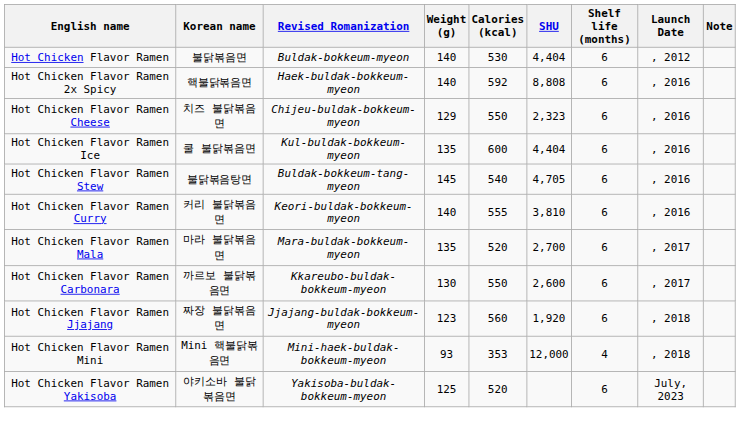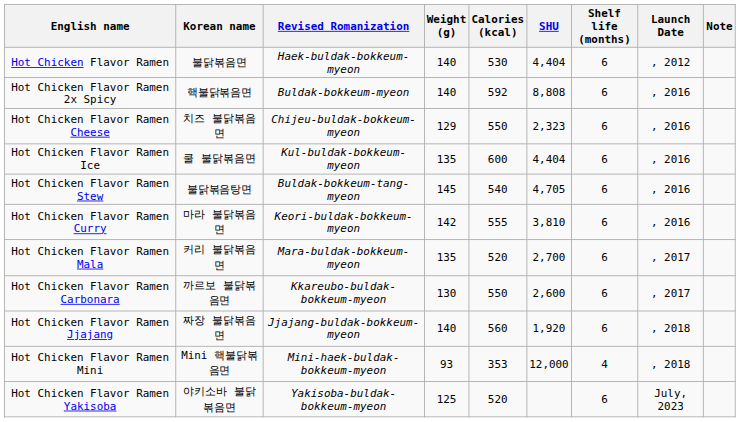 <table class="wikitable sortable mw-collapsible" style="text-align:center">
 <tr>
 <th>English name</th>
 <th>Korean name</th>
 <th><a href='#'>Revised Romanization</a></th>
 <th>Weight<br>(g)</th>
 <th>Calories<br>(kcal)</th>
 <th><a href='#'>SHU</a></th>
 <th>Shelf life<br>(months)</th>
 <th>Launch Date</th>
 <th>Note</th>
 </tr>
 <tr>
 <td><a href='#'>Hot Chicken</a> Flavor Ramen</td>
 <td>불닭볶음면</td>
-<td><em>Buldak-bokkeum-myeon</em></td>
+<td><em>Haek-buldak-bokkeum-myeon</em></td>
 <td>140</td>
 <td>530</td>
 <td>4,404</td>
 <td>6</td>
 <td>, 2012</td>
 <td></td>
 </tr>
 <tr>
 <td>Hot Chicken Flavor Ramen 2x Spicy</td>
 <td>핵불닭볶음면</td>
-<td><em>Haek-buldak-bokkeum-myeon</em></td>
+<td><em>Buldak-bokkeum-myeon</em></td>
 <td>140</td>
 <td>592</td>
 <td>8,808</td>
 <td>6</td>
 <td>, 2016</td>
 <td></td>
 </tr>
 <tr>
 <td>Hot Chicken Flavor Ramen <a href='#'>Cheese</a></td>
 <td>치즈 불닭볶음면</td>
 <td><em>Chijeu-buldak-bokkeum-myeon</em></td>
 <td>129</td>
 <td>550</td>
 <td>2,323</td>
 <td>6</td>
 <td>, 2016</td>
 <td></td>
 </tr>
 <tr>
 <td>Hot Chicken Flavor Ramen Ice</td>
 <td>쿨 불닭볶음면</td>
 <td><em>Kul-buldak-bokkeum-myeon</em></td>
 <td>135</td>
 <td>600</td>
 <td>4,404</td>
 <td>6</td>
 <td>, 2016</td>
 <td></td>
 </tr>
 <tr>
 <td>Hot Chicken Flavor Ramen <a href='#'>Stew</a></td>
 <td>불닭볶음탕면</td>
 <td><em>Buldak-bokkeum-tang-myeon</em></td>
 <td>145</td>
 <td>540</td>
 <td>4,705</td>
 <td>6</td>
 <td>, 2016</td>
 <td></td>
 </tr>
 <tr>
 <td>Hot Chicken Flavor Ramen <a href='#'>Curry</a></td>
-<td>커리 불닭볶음면</td>
+<td>마라 불닭볶음면</td>
 <td><em>Keori-buldak-bokkeum-myeon</em></td>
-<td>140</td>
+<td>142</td>
 <td>555</td>
 <td>3,810</td>
 <td>6</td>
 <td>, 2016</td>
 <td></td>
 </tr>
 <tr>
 <td>Hot Chicken Flavor Ramen <a href='#'>Mala</a></td>
-<td>마라 불닭볶음면</td>
+<td>커리 불닭볶음면</td>
 <td><em>Mara-buldak-bokkeum-myeon</em></td>
 <td>135</td>
 <td>520</td>
 <td>2,700</td>
 <td>6</td>
 <td>, 2017</td>
 <td></td>
 </tr>
 <tr>
 <td>Hot Chicken Flavor Ramen <a href='#'>Carbonara</a></td>
 <td>까르보 불닭볶음면</td>
 <td><em>Kkareubo-buldak-bokkeum-myeon</em></td>
 <td>130</td>
 <td>550</td>
 <td>2,600</td>
 <td>6</td>
 <td>, 2017</td>
 <td></td>
 </tr>
 <tr>
 <td>Hot Chicken Flavor Ramen <a href='#'>Jjajang</a></td>
 <td>짜장 불닭볶음면</td>
 <td><em>Jjajang-buldak-bokkeum-myeon</em></td>
-<td>123</td>
+<td>140</td>
 <td>560</td>
 <td>1,920</td>
 <td>6</td>
 <td>, 2018</td>
 <td></td>
 </tr>
 <tr>
 <td>Hot Chicken Flavor Ramen Mini</td>
 <td>Mini 핵불닭볶음면</td>
 <td><em>Mini-haek-buldak-bokkeum-myeon</em></td>
 <td>93</td>
 <td>353</td>
 <td>12,000</td>
 <td>4</td>
 <td>, 2018</td>
 <td></td>
 </tr>
 <tr>
 <td>Hot Chicken Flavor Ramen <a href='#'>Yakisoba</a></td>
 <td>야키소바 불닭볶음면</td>
 <td><em>Yakisoba-buldak-bokkeum-myeon</em></td>
 <td>125</td>
 <td>520</td>
 <td></td>
 <td>6</td>
 <td>July, 2023</td>
 <td></td>
 </tr>
 </table>
